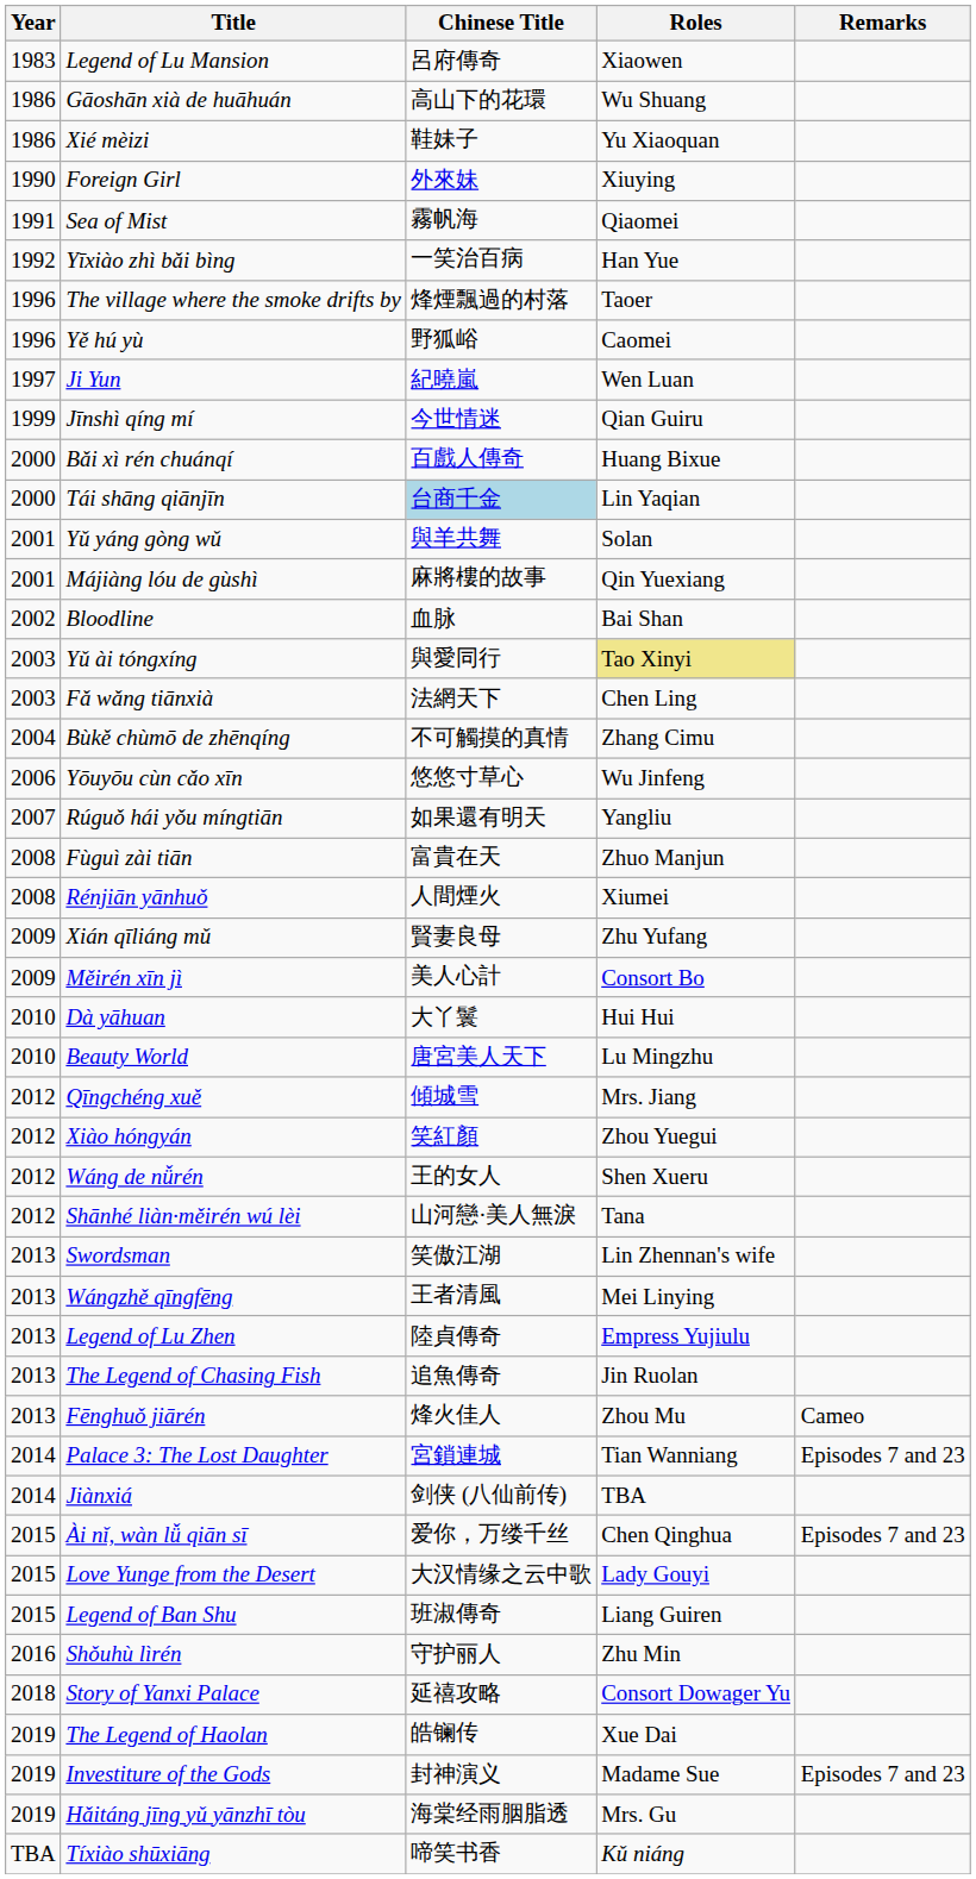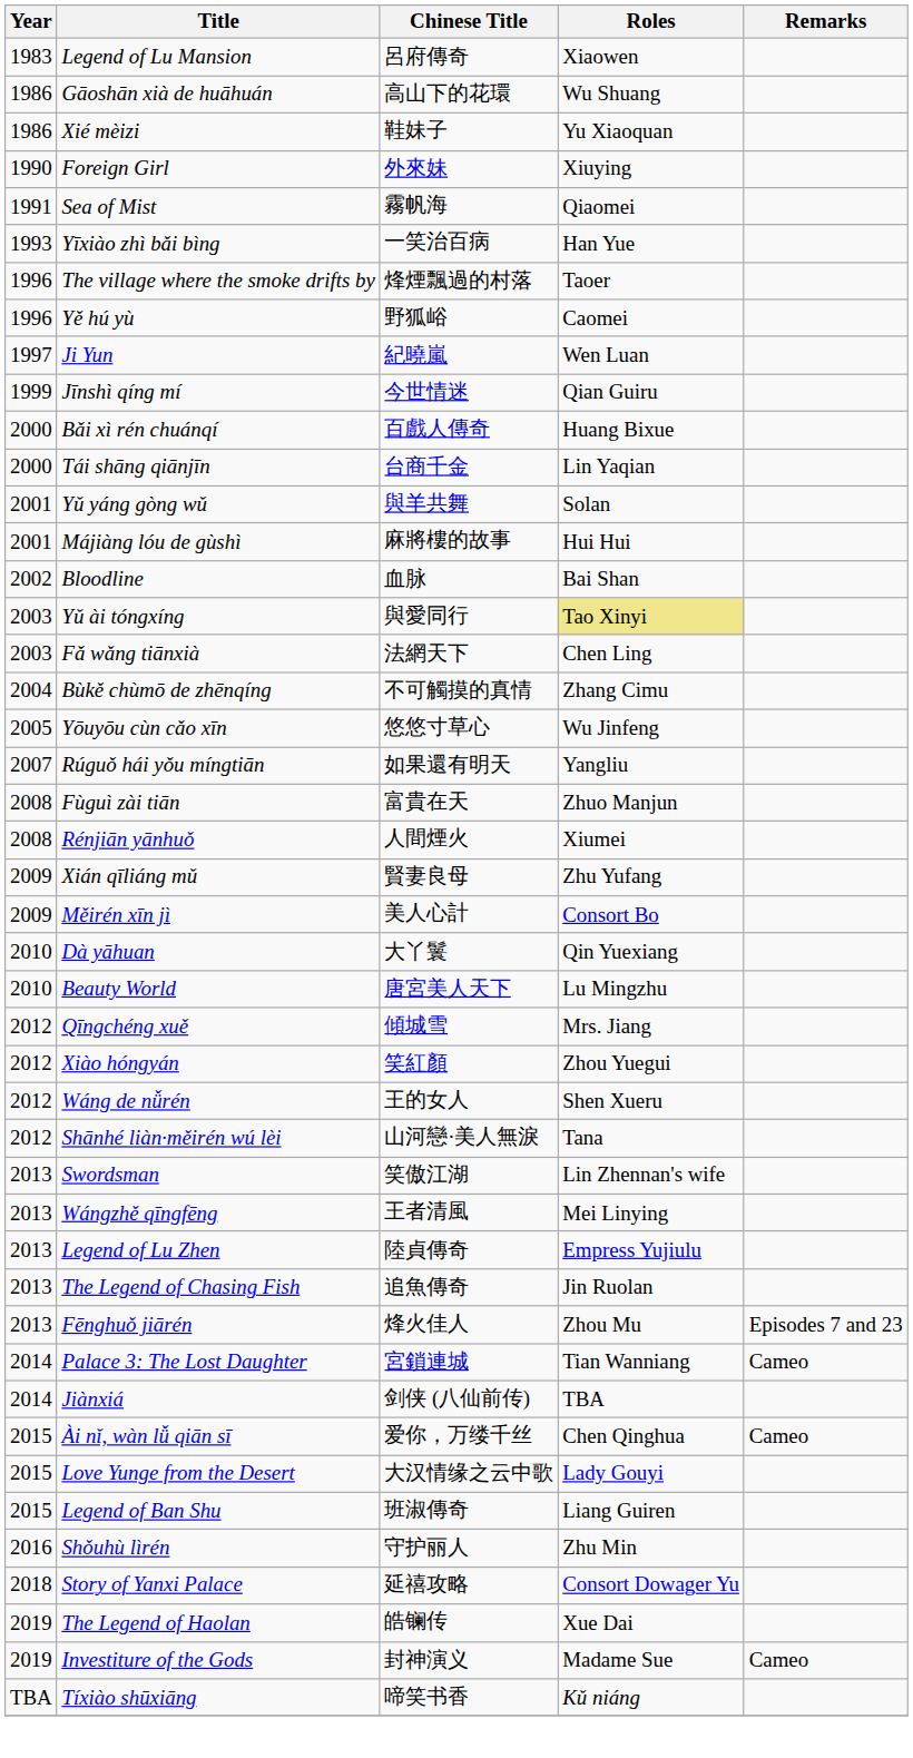 <table class="wikitable">
 <tr>
 <th>Year</th>
 <th>Title</th>
 <th>Chinese Title</th>
 <th>Roles</th>
 <th>Remarks</th>
 </tr>
 <tr>
 <td>1983</td>
 <td><em>Legend of Lu Mansion</em></td>
 <td>呂府傳奇</td>
 <td>Xiaowen</td>
 <td></td>
 </tr>
 <tr>
 <td>1986</td>
 <td><em>Gāoshān xià de huāhuán</em></td>
 <td>高山下的花環</td>
 <td>Wu Shuang</td>
 <td></td>
 </tr>
 <tr>
 <td>1986</td>
 <td><em>Xié mèizi</em></td>
 <td>鞋妹子</td>
 <td>Yu Xiaoquan</td>
 <td></td>
 </tr>
 <tr>
 <td>1990</td>
 <td><em>Foreign Girl</em></td>
 <td><a href='#'>外來妹</a></td>
 <td>Xiuying</td>
 <td></td>
 </tr>
 <tr>
 <td>1991</td>
 <td><em>Sea of Mist</em></td>
 <td>霧帆海</td>
 <td>Qiaomei</td>
 <td></td>
 </tr>
 <tr>
-<td>1992</td>
+<td>1993</td>
 <td><em>Yīxiào zhì bǎi bìng</em></td>
 <td>一笑治百病</td>
 <td>Han Yue</td>
 <td></td>
 </tr>
 <tr>
 <td>1996</td>
 <td><em>The village where the smoke drifts by</em></td>
 <td>烽煙飄過的村落</td>
 <td>Taoer</td>
 <td></td>
 </tr>
 <tr>
 <td>1996</td>
 <td><em>Yě hú yù</em></td>
 <td>野狐峪</td>
 <td>Caomei</td>
 <td></td>
 </tr>
 <tr>
 <td>1997</td>
 <td><em><a href='#'>Ji Yun</a></em></td>
 <td><a href='#'>紀曉嵐</a></td>
 <td>Wen Luan</td>
 <td></td>
 </tr>
 <tr>
 <td>1999</td>
 <td><em>Jīnshì qíng mí</em></td>
 <td><a href='#'>今世情迷</a></td>
 <td>Qian Guiru</td>
 <td></td>
 </tr>
 <tr>
 <td>2000</td>
 <td><em>Bǎi xì rén chuánqí</em></td>
 <td><a href='#'>百戲人傳奇</a></td>
 <td>Huang Bixue</td>
 <td></td>
 </tr>
 <tr>
 <td>2000</td>
 <td><em>Tái shāng qiānjīn</em></td>
-<td style="background: lightblue;"><a href='#'>台商千金</a></td>
+<td><a href='#'>台商千金</a></td>
 <td>Lin Yaqian</td>
 <td></td>
 </tr>
 <tr>
 <td>2001</td>
 <td><em>Yǔ yáng gòng wǔ</em></td>
 <td><a href='#'>與羊共舞</a></td>
 <td>Solan</td>
 <td></td>
 </tr>
 <tr>
 <td>2001</td>
 <td><em>Májiàng lóu de gùshì</em></td>
 <td>麻將樓的故事</td>
-<td>Qin Yuexiang</td>
+<td>Hui Hui</td>
 <td></td>
 </tr>
 <tr>
 <td>2002</td>
 <td><em>Bloodline</em></td>
 <td>血脉</td>
 <td>Bai Shan</td>
 <td></td>
 </tr>
 <tr>
 <td>2003</td>
 <td><em>Yǔ ài tóngxíng</em></td>
 <td>與愛同行</td>
 <td style="background: khaki;">Tao Xinyi</td>
 <td></td>
 </tr>
 <tr>
 <td>2003</td>
 <td><em>Fǎ wǎng tiānxià</em></td>
 <td>法網天下</td>
 <td>Chen Ling</td>
 <td></td>
 </tr>
 <tr>
 <td>2004</td>
 <td><em>Bùkě chùmō de zhēnqíng</em></td>
 <td>不可觸摸的真情</td>
 <td>Zhang Cimu</td>
 <td></td>
 </tr>
 <tr>
-<td>2006</td>
+<td>2005</td>
 <td><em>Yōuyōu cùn cǎo xīn</em></td>
 <td>悠悠寸草心</td>
 <td>Wu Jinfeng</td>
 <td></td>
 </tr>
 <tr>
 <td>2007</td>
 <td><em>Rúguǒ hái yǒu míngtiān</em></td>
 <td>如果還有明天</td>
 <td>Yangliu</td>
 <td></td>
 </tr>
 <tr>
 <td>2008</td>
 <td><em>Fùguì zài tiān</em></td>
 <td>富貴在天</td>
 <td>Zhuo Manjun</td>
 <td></td>
 </tr>
 <tr>
 <td>2008</td>
 <td><em><a href='#'>Rénjiān yānhuǒ</a></em></td>
 <td>人間煙火</td>
 <td>Xiumei</td>
 <td></td>
 </tr>
 <tr>
 <td>2009</td>
 <td><em>Xián qīliáng mǔ</em></td>
 <td>賢妻良母</td>
 <td>Zhu Yufang</td>
 <td></td>
 </tr>
 <tr>
 <td>2009</td>
 <td><em><a href='#'>Měirén xīn jì</a></em></td>
 <td>美人心計</td>
 <td><a href='#'>Consort Bo</a></td>
 <td></td>
 </tr>
 <tr>
 <td>2010</td>
 <td><em><a href='#'>Dà yāhuan</a></em></td>
 <td>大丫鬟</td>
-<td>Hui Hui</td>
+<td>Qin Yuexiang</td>
 <td></td>
 </tr>
 <tr>
 <td>2010</td>
 <td><em><a href='#'>Beauty World</a></em></td>
 <td><a href='#'>唐宮美人天下</a></td>
 <td>Lu Mingzhu</td>
 <td></td>
 </tr>
 <tr>
 <td>2012</td>
 <td><em><a href='#'>Qīngchéng xuě</a></em></td>
 <td><a href='#'>傾城雪</a></td>
 <td>Mrs. Jiang</td>
 <td></td>
 </tr>
 <tr>
 <td>2012</td>
 <td><em><a href='#'>Xiào hóngyán</a></em></td>
 <td><a href='#'>笑紅顏</a></td>
 <td>Zhou Yuegui</td>
 <td></td>
 </tr>
 <tr>
 <td>2012</td>
 <td><em><a href='#'>Wáng de nǚrén</a></em></td>
 <td>王的女人</td>
 <td>Shen Xueru</td>
 <td></td>
 </tr>
 <tr>
 <td>2012</td>
 <td><em><a href='#'>Shānhé liàn·měirén wú lèi</a></em></td>
 <td>山河戀·美人無淚</td>
 <td>Tana</td>
 <td></td>
 </tr>
 <tr>
 <td>2013</td>
 <td><em><a href='#'>Swordsman</a></em></td>
 <td>笑傲江湖</td>
 <td>Lin Zhennan's wife</td>
 <td></td>
 </tr>
 <tr>
 <td>2013</td>
 <td><em><a href='#'>Wángzhě qīngfēng</a></em></td>
 <td>王者清風</td>
 <td>Mei Linying</td>
 <td></td>
 </tr>
 <tr>
 <td>2013</td>
 <td><em><a href='#'>Legend of Lu Zhen</a></em></td>
 <td>陸貞傳奇</td>
 <td><a href='#'>Empress Yujiulu</a></td>
 <td></td>
 </tr>
 <tr>
 <td>2013</td>
 <td><em><a href='#'>The Legend of Chasing Fish</a></em></td>
 <td>追魚傳奇</td>
 <td>Jin Ruolan</td>
 <td></td>
 </tr>
 <tr>
 <td>2013</td>
 <td><em><a href='#'>Fēnghuǒ jiārén</a></em></td>
 <td>烽火佳人</td>
 <td>Zhou Mu</td>
-<td>Cameo</td>
+<td>Episodes 7 and 23</td>
 </tr>
 <tr>
 <td>2014</td>
 <td><em><a href='#'>Palace 3: The Lost Daughter</a></em></td>
 <td><a href='#'>宮鎖連城</a></td>
 <td>Tian Wanniang</td>
-<td>Episodes 7 and 23</td>
+<td>Cameo</td>
 </tr>
 <tr>
 <td>2014</td>
 <td><em><a href='#'>Jiànxiá</a></em></td>
 <td>剑侠 (八仙前传)</td>
 <td>TBA</td>
 <td></td>
 </tr>
 <tr>
 <td>2015</td>
 <td><em><a href='#'>Ài nǐ, wàn lǚ qiān sī</a></em></td>
 <td>爱你，万缕千丝</td>
 <td>Chen Qinghua</td>
-<td>Episodes 7 and 23</td>
+<td>Cameo</td>
 </tr>
 <tr>
 <td>2015</td>
 <td><em><a href='#'>Love Yunge from the Desert</a></em></td>
 <td>大汉情缘之云中歌</td>
 <td><a href='#'>Lady Gouyi</a></td>
 <td></td>
 </tr>
 <tr>
 <td>2015</td>
 <td><em><a href='#'>Legend of Ban Shu</a></em></td>
 <td>班淑傳奇</td>
 <td>Liang Guiren</td>
 <td></td>
 </tr>
 <tr>
 <td>2016</td>
 <td><em><a href='#'>Shǒuhù lìrén</a></em></td>
 <td>守护丽人</td>
 <td>Zhu Min</td>
 <td></td>
 </tr>
 <tr>
 <td>2018</td>
 <td><em><a href='#'>Story of Yanxi Palace</a></em></td>
 <td>延禧攻略</td>
 <td><a href='#'>Consort Dowager Yu</a></td>
 <td></td>
 </tr>
 <tr>
 <td>2019</td>
 <td><em><a href='#'>The Legend of Haolan</a></em></td>
 <td>皓镧传</td>
 <td>Xue Dai</td>
 <td></td>
 </tr>
 <tr>
 <td>2019</td>
 <td><em><a href='#'>Investiture of the Gods</a></em></td>
 <td>封神演义</td>
 <td>Madame Sue</td>
-<td>Episodes 7 and 23</td>
-</tr>
-<tr>
-<td>2019</td>
-<td><em><a href='#'>Hǎitáng jīng yǔ yānzhī tòu</a></em></td>
-<td>海棠经雨胭脂透</td>
-<td>Mrs. Gu</td>
-<td></td>
+<td>Cameo</td>
 </tr>
 <tr>
 <td>TBA</td>
 <td><em><a href='#'>Tíxiào shūxiāng</a></em></td>
 <td>啼笑书香</td>
 <td><em>Kǔ niáng</em></td>
 <td></td>
 </tr>
 <tr>
 </tr>
 </table>
